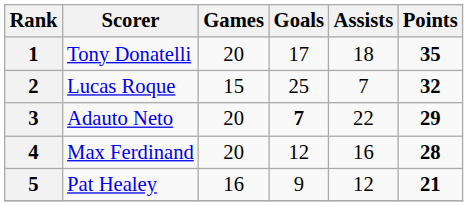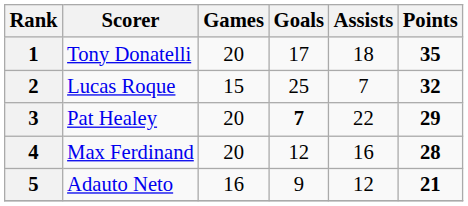 <table class="wikitable">
 <tr>
 <th>Rank</th>
 <th>Scorer</th>
 <th>Games</th>
 <th>Goals</th>
 <th>Assists</th>
 <th>Points</th>
 </tr>
 <tr>
 <th>1</th>
 <td> <a href='#'>Tony Donatelli</a></td>
 <td style="text-align:center;">20</td>
 <td style="text-align:center;">17</td>
 <td style="text-align:center;">18</td>
 <td style="text-align:center;"><strong>35</strong></td>
 </tr>
 <tr>
 <th>2</th>
 <td> <a href='#'>Lucas Roque</a></td>
 <td style="text-align:center;">15</td>
 <td style="text-align:center;">25</td>
 <td style="text-align:center;">7</td>
 <td style="text-align:center;"><strong>32</strong></td>
 </tr>
 <tr>
 <th>3</th>
-<td> <a href='#'>Adauto Neto</a></td>
+<td> <a href='#'>Pat Healey</a></td>
 <td style="text-align:center;">20</td>
 <td style="text-align:center;"><strong>7</strong></td>
 <td style="text-align:center;">22</td>
 <td style="text-align:center;"><strong>29</strong></td>
 </tr>
 <tr>
 <th>4</th>
 <td> <a href='#'>Max Ferdinand</a></td>
 <td style="text-align:center;">20</td>
 <td style="text-align:center;">12</td>
 <td style="text-align:center;">16</td>
 <td style="text-align:center;"><strong>28</strong></td>
 </tr>
 <tr>
 <th>5</th>
-<td> <a href='#'>Pat Healey</a></td>
+<td> <a href='#'>Adauto Neto</a></td>
 <td style="text-align:center;">16</td>
 <td style="text-align:center;">9</td>
 <td style="text-align:center;">12</td>
 <td style="text-align:center;"><strong>21</strong></td>
 </tr>
 <tr>
 </tr>
 </table>
